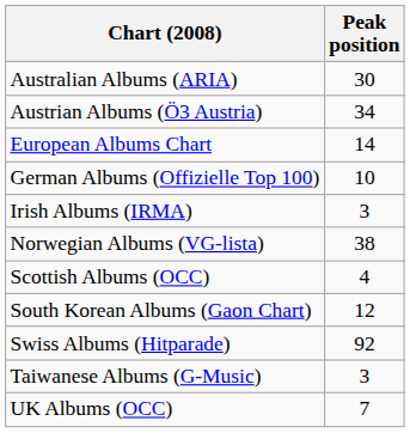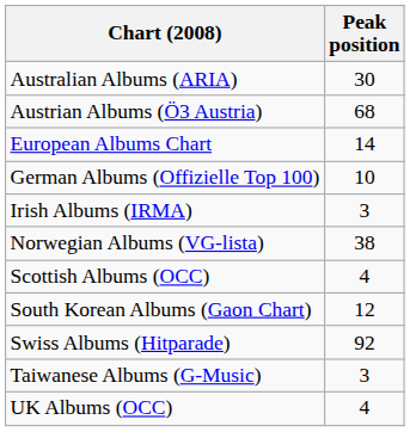 <table class="wikitable sortable">
 <tr>
 <th align="left">Chart (2008)</th>
 <th align="left">Peak<br>position</th>
 </tr>
 <tr>
 <td align="left">Australian Albums (<a href='#'>ARIA</a>)</td>
 <td style="text-align:center;">30</td>
 </tr>
 <tr>
 <td align="left">Austrian Albums (<a href='#'>Ö3 Austria</a>)</td>
-<td style="text-align:center;">34</td>
+<td style="text-align:center;">68</td>
 </tr>
 <tr>
 <td><a href='#'>European Albums Chart</a></td>
 <td style="text-align:center;">14</td>
 </tr>
 <tr>
 <td align="left">German Albums (<a href='#'>Offizielle Top 100</a>)</td>
 <td style="text-align:center;">10</td>
 </tr>
 <tr>
 <td align="left">Irish Albums (<a href='#'>IRMA</a>)</td>
 <td style="text-align:center;">3</td>
 </tr>
 <tr>
 <td align="left">Norwegian Albums (<a href='#'>VG-lista</a>)</td>
 <td style="text-align:center;">38</td>
 </tr>
 <tr>
 <td align="left">Scottish Albums (<a href='#'>OCC</a>)</td>
 <td align="center">4</td>
 </tr>
 <tr>
 <td>South Korean Albums (<a href='#'>Gaon Chart</a>)</td>
 <td style="text-align:center;">12</td>
 </tr>
 <tr>
 <td align="left">Swiss Albums (<a href='#'>Hitparade</a>)</td>
 <td style="text-align:center;">92</td>
 </tr>
 <tr>
 <td>Taiwanese Albums (<a href='#'>G-Music</a>)</td>
 <td style="text-align:center;">3</td>
 </tr>
 <tr>
 <td align="left">UK Albums (<a href='#'>OCC</a>)</td>
-<td style="text-align:center;">7</td>
+<td style="text-align:center;">4</td>
 </tr>
 </table>
